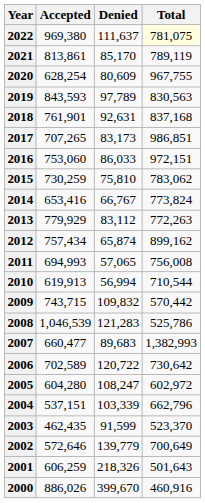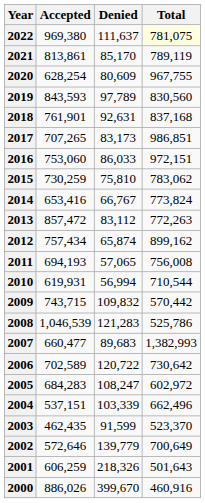 <table class="wikitable sortable">
 <tr>
 <th align="center">Year</th>
 <th align="center">Accepted</th>
 <th align="center">Denied</th>
 <th align="center">Total</th>
 </tr>
 <tr>
 <th align="center">2022</th>
 <td align="center">969,380</td>
 <td align="center">111,637</td>
 <td align="center" style="background: lightyellow;">781,075</td>
 </tr>
 <tr>
 <th align="center">2021</th>
 <td align="center">813,861</td>
 <td align="center">85,170</td>
 <td align="center">789,119</td>
 </tr>
 <tr>
 <th align="center">2020</th>
 <td align="center">628,254</td>
 <td align="center">80,609</td>
 <td align="center">967,755</td>
 </tr>
 <tr>
 <th align="center">2019</th>
 <td align="center">843,593</td>
 <td align="center">97,789</td>
-<td align="center">830,563</td>
+<td align="center">830,560</td>
 </tr>
 <tr>
 <th align="center">2018</th>
 <td align="center">761,901</td>
 <td align="center">92,631</td>
 <td align="center">837,168</td>
 </tr>
 <tr>
 <th align="center">2017</th>
 <td align="center">707,265</td>
 <td align="center">83,173</td>
 <td align="center">986,851</td>
 </tr>
 <tr>
 <th align="center">2016</th>
 <td align="center">753,060</td>
 <td align="center">86,033</td>
 <td align="center">972,151</td>
 </tr>
 <tr>
 <th align="center">2015</th>
 <td align="center">730,259</td>
 <td align="center">75,810</td>
 <td align="center">783,062</td>
 </tr>
 <tr>
 <th align="center">2014</th>
 <td align="center">653,416</td>
 <td align="center">66,767</td>
 <td align="center">773,824</td>
 </tr>
 <tr>
 <th align="center">2013</th>
-<td align="center">779,929</td>
+<td align="center">857,472</td>
 <td align="center">83,112</td>
 <td align="center">772,263</td>
 </tr>
 <tr>
 <th align="center">2012</th>
 <td align="center">757,434</td>
 <td align="center">65,874</td>
 <td align="center">899,162</td>
 </tr>
 <tr>
 <th align="center">2011</th>
-<td align="center">694,993</td>
+<td align="center">694,193</td>
 <td align="center">57,065</td>
 <td align="center">756,008</td>
 </tr>
 <tr>
 <th align="center">2010</th>
-<td align="center">619,913</td>
+<td align="center">619,931</td>
 <td align="center">56,994</td>
 <td align="center">710,544</td>
 </tr>
 <tr>
 <th align="center">2009</th>
 <td align="center">743,715</td>
 <td align="center">109,832</td>
 <td align="center">570,442</td>
 </tr>
 <tr>
 <th align="center">2008</th>
 <td align="center">1,046,539</td>
 <td align="center">121,283</td>
 <td align="center">525,786</td>
 </tr>
 <tr>
 <th align="center">2007</th>
 <td align="center">660,477</td>
 <td align="center">89,683</td>
 <td align="center">1,382,993</td>
 </tr>
 <tr>
 <th align="center">2006</th>
 <td align="center">702,589</td>
 <td align="center">120,722</td>
 <td align="center">730,642</td>
 </tr>
 <tr>
 <th align="center">2005</th>
-<td align="center">604,280</td>
+<td align="center">684,283</td>
 <td align="center">108,247</td>
 <td align="center">602,972</td>
 </tr>
 <tr>
 <th align="center">2004</th>
 <td align="center">537,151</td>
 <td align="center">103,339</td>
-<td align="center">662,796</td>
+<td align="center">662,496</td>
 </tr>
 <tr>
 <th align="center">2003</th>
 <td align="center">462,435 </td>
 <td align="center">91,599</td>
 <td align="center">523,370</td>
 </tr>
 <tr>
 <th align="center">2002</th>
 <td align="center">572,646</td>
 <td align="center">139,779</td>
 <td align="center">700,649</td>
 </tr>
 <tr>
 <th align="center">2001</th>
 <td align="center">606,259</td>
 <td align="center">218,326</td>
 <td align="center">501,643</td>
 </tr>
 <tr>
 <th align="center">2000</th>
 <td align="center">886,026</td>
 <td align="center">399,670</td>
 <td align="center">460,916</td>
 </tr>
 </table>
